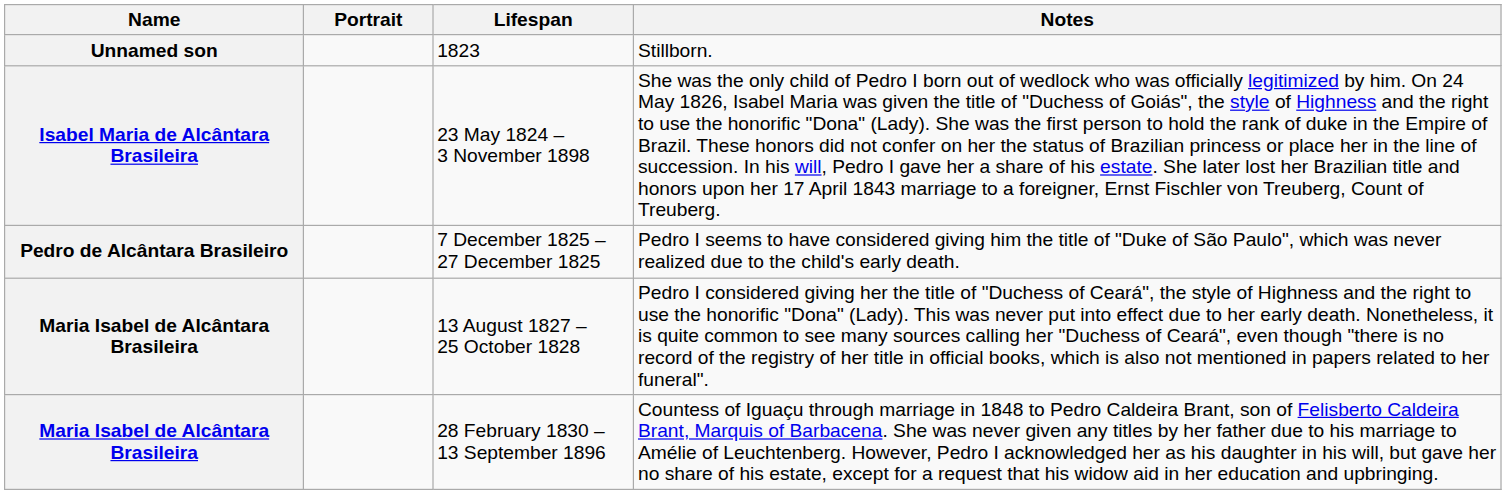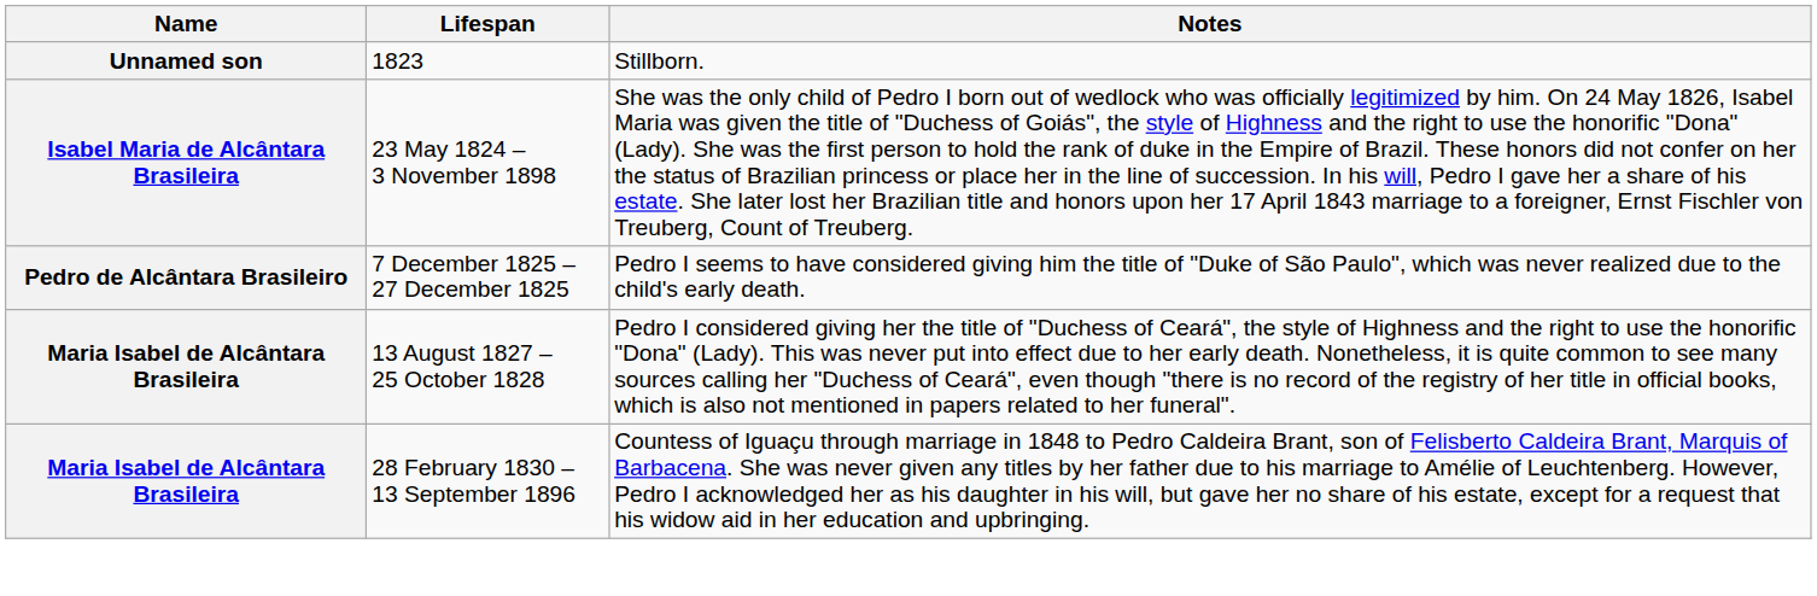 <table class="wikitable plainrowheaders">
 <tr>
 <th scope="col" style="width:  20%;">Name</th>
-<th scope="col" style="width: 100px;">Portrait</th>
 <th scope="col" style="width:  10em;">Lifespan</th>
 <th scope="col">Notes</th>
 </tr>
 <tr>
 <th scope="row">Unnamed son</th>
-<td></td>
 <td>1823</td>
 <td>Stillborn.</td>
 </tr>
 <tr>
 <th scope="row"><a href='#'>Isabel Maria de Alcântara Brasileira</a></th>
-<td></td>
 <td>23 May 1824 – <br>3 November 1898</td>
 <td>She was the only child of Pedro I born out of wedlock who was officially <a href='#'>legitimized</a> by him. On 24 May 1826, Isabel Maria was given the title of "Duchess of Goiás", the <a href='#'>style</a> of <a href='#'>Highness</a> and the right to use the honorific "Dona" (Lady). She was the first person to hold the rank of duke in the Empire of Brazil. These honors did not confer on her the status of Brazilian princess or place her in the line of succession. In his <a href='#'>will</a>, Pedro I gave her a share of his <a href='#'>estate</a>. She later lost her Brazilian title and honors upon her 17 April 1843 marriage to a foreigner, Ernst Fischler von Treuberg, Count of Treuberg.</td>
 </tr>
 <tr>
 <th scope="row">Pedro de Alcântara Brasileiro</th>
-<td></td>
 <td>7 December 1825 – <br> 27 December 1825</td>
 <td>Pedro I seems to have considered giving him the title of "Duke of São Paulo", which was never realized due to the child's early death.</td>
 </tr>
 <tr>
 <th scope="row">Maria Isabel de Alcântara Brasileira</th>
-<td></td>
 <td>13 August 1827 – <br> 25 October 1828</td>
 <td>Pedro I considered giving her the title of "Duchess of Ceará", the style of Highness and the right to use the honorific "Dona" (Lady). This was never put into effect due to her early death. Nonetheless, it is quite common to see many sources calling her "Duchess of Ceará", even though "there is no record of the registry of her title in official books, which is also not mentioned in papers related to her funeral".</td>
 </tr>
 <tr>
 <th scope="row"><a href='#'>Maria Isabel de Alcântara Brasileira</a></th>
-<td></td>
 <td>28 February 1830 – <br> 13 September 1896</td>
 <td>Countess of Iguaçu through marriage in 1848 to Pedro Caldeira Brant, son of <a href='#'>Felisberto Caldeira Brant, Marquis of Barbacena</a>. She was never given any titles by her father due to his marriage to Amélie of Leuchtenberg. However, Pedro I acknowledged her as his daughter in his will, but gave her no share of his estate, except for a request that his widow aid in her education and upbringing.</td>
 </tr>
 </table>
